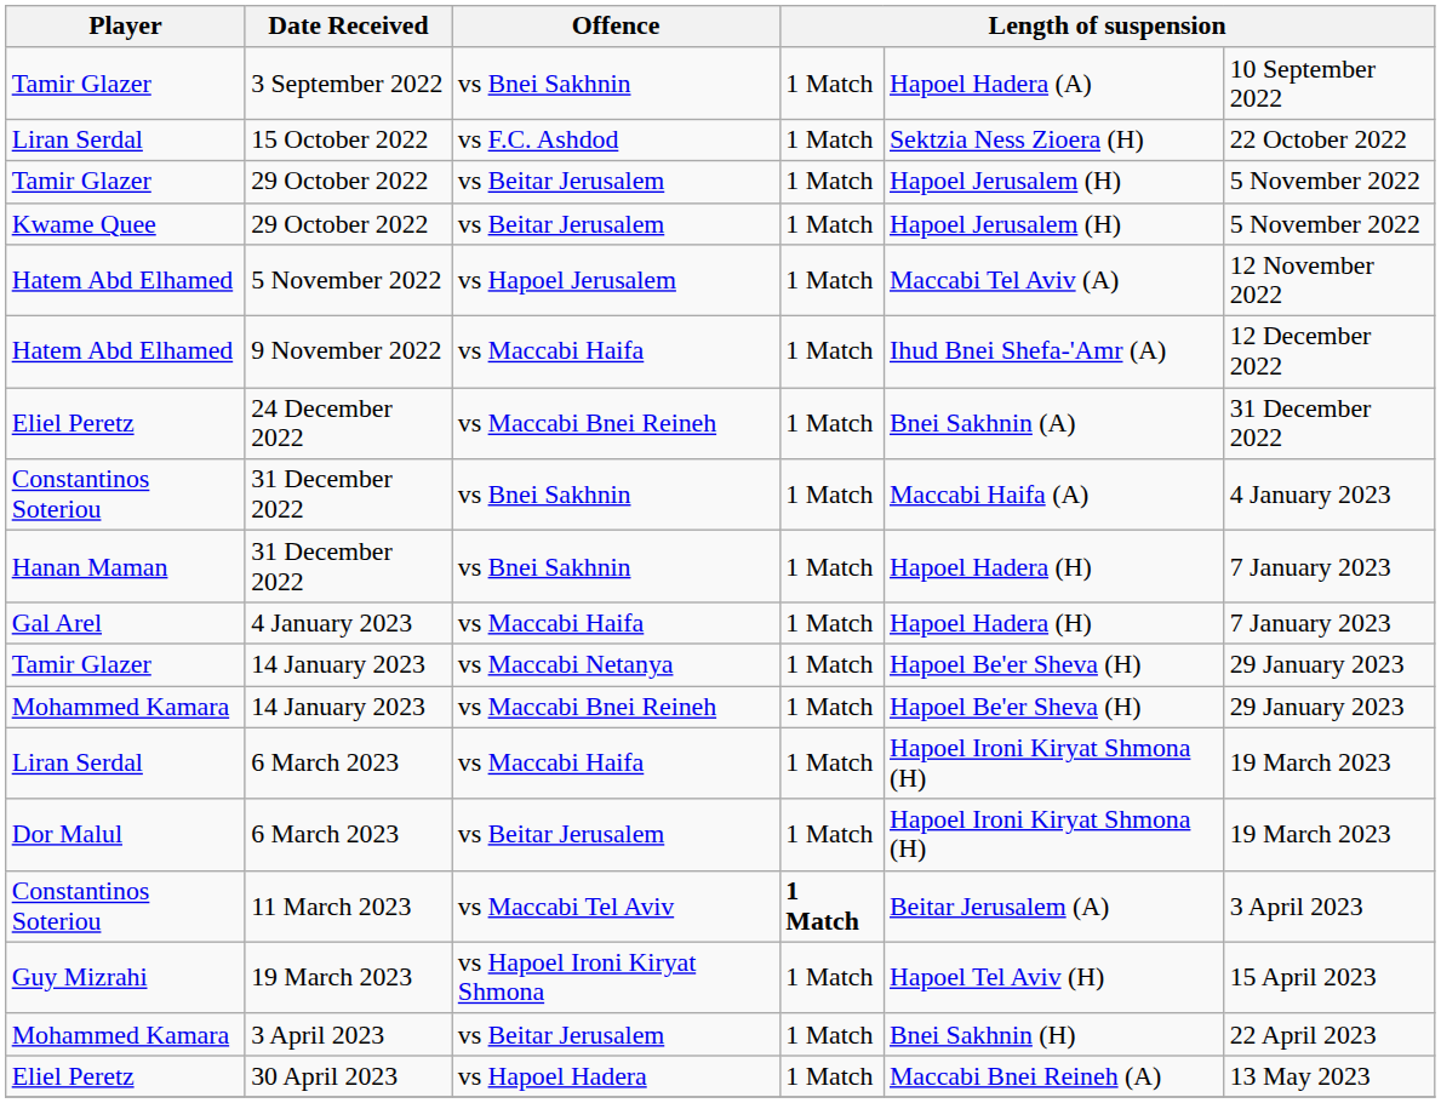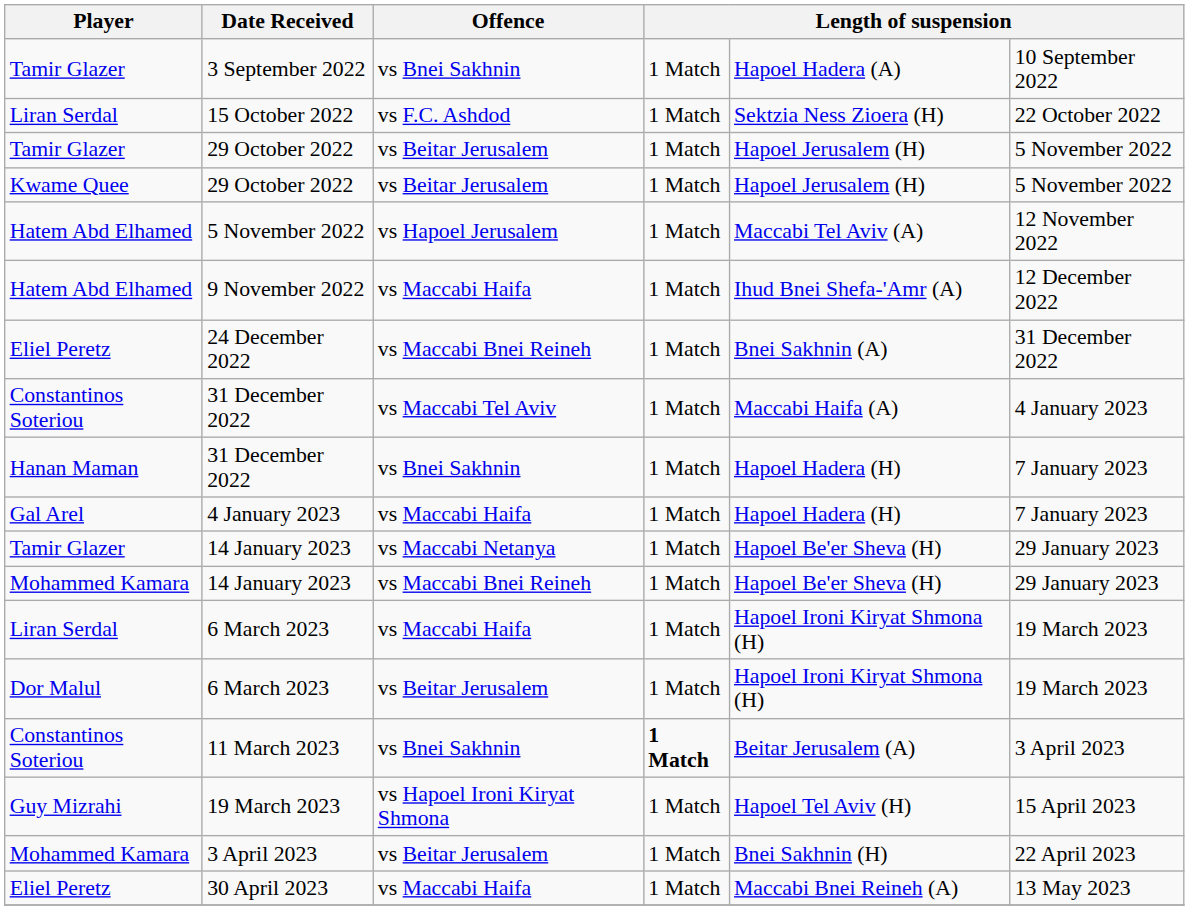 <table class="wikitable">
 <tr>
 <th>Player</th>
 <th>Date Received</th>
 <th>Offence</th>
 <th colspan="4">Length of suspension</th>
 </tr>
 <tr>
 <td><a href='#'>Tamir Glazer</a></td>
 <td>3 September 2022</td>
 <td> vs <a href='#'>Bnei Sakhnin</a></td>
 <td>1 Match</td>
 <td><a href='#'>Hapoel Hadera</a> (A)</td>
 <td>10 September 2022</td>
 </tr>
 <tr>
 <td><a href='#'>Liran Serdal</a></td>
 <td>15 October 2022</td>
 <td> vs <a href='#'>F.C. Ashdod</a></td>
 <td>1 Match</td>
 <td><a href='#'>Sektzia Ness Zioera</a> (H)</td>
 <td>22 October 2022</td>
 </tr>
 <tr>
 <td><a href='#'>Tamir Glazer</a></td>
 <td>29 October 2022</td>
 <td> vs <a href='#'>Beitar Jerusalem</a></td>
 <td>1 Match</td>
 <td><a href='#'>Hapoel Jerusalem</a> (H)</td>
 <td>5 November 2022</td>
 </tr>
 <tr>
 <td><a href='#'>Kwame Quee</a></td>
 <td>29 October 2022</td>
 <td> vs <a href='#'>Beitar Jerusalem</a></td>
 <td>1 Match</td>
 <td><a href='#'>Hapoel Jerusalem</a> (H)</td>
 <td>5 November 2022</td>
 </tr>
 <tr>
 <td><a href='#'>Hatem Abd Elhamed</a></td>
 <td>5 November 2022</td>
 <td> vs <a href='#'>Hapoel Jerusalem</a></td>
 <td>1 Match</td>
 <td><a href='#'>Maccabi Tel Aviv</a> (A)</td>
 <td>12 November 2022</td>
 </tr>
 <tr>
 <td><a href='#'>Hatem Abd Elhamed</a></td>
 <td>9 November 2022</td>
 <td> vs <a href='#'>Maccabi Haifa</a></td>
 <td>1 Match</td>
 <td><a href='#'>Ihud Bnei Shefa-'Amr</a> (A)</td>
 <td>12 December 2022</td>
 </tr>
 <tr>
 <td><a href='#'>Eliel Peretz</a></td>
 <td>24 December 2022</td>
 <td> vs <a href='#'>Maccabi Bnei Reineh</a></td>
 <td>1 Match</td>
 <td><a href='#'>Bnei Sakhnin</a> (A)</td>
 <td>31 December 2022</td>
 </tr>
 <tr>
 <td><a href='#'>Constantinos Soteriou</a></td>
 <td>31 December 2022</td>
-<td> vs <a href='#'>Bnei Sakhnin</a></td>
+<td> vs <a href='#'>Maccabi Tel Aviv</a></td>
 <td>1 Match</td>
 <td><a href='#'>Maccabi Haifa</a> (A)</td>
 <td>4 January 2023</td>
 </tr>
 <tr>
 <td><a href='#'>Hanan Maman</a></td>
 <td>31 December 2022</td>
 <td> vs <a href='#'>Bnei Sakhnin</a></td>
 <td>1 Match</td>
 <td><a href='#'>Hapoel Hadera</a> (H)</td>
 <td>7 January 2023</td>
 </tr>
 <tr>
 <td><a href='#'>Gal Arel</a></td>
 <td>4 January 2023</td>
 <td> vs <a href='#'>Maccabi Haifa</a></td>
 <td>1 Match</td>
 <td><a href='#'>Hapoel Hadera</a> (H)</td>
 <td>7 January 2023</td>
 </tr>
 <tr>
 <td><a href='#'>Tamir Glazer</a></td>
 <td>14 January 2023</td>
 <td> vs <a href='#'>Maccabi Netanya</a></td>
 <td>1 Match</td>
 <td><a href='#'>Hapoel Be'er Sheva</a> (H)</td>
 <td>29 January 2023</td>
 </tr>
 <tr>
 <td><a href='#'>Mohammed Kamara</a></td>
 <td>14 January 2023</td>
 <td> vs <a href='#'>Maccabi Bnei Reineh</a></td>
 <td>1 Match</td>
 <td><a href='#'>Hapoel Be'er Sheva</a> (H)</td>
 <td>29 January 2023</td>
 </tr>
 <tr>
 <td><a href='#'>Liran Serdal</a></td>
 <td>6 March 2023</td>
 <td> vs <a href='#'>Maccabi Haifa</a></td>
 <td>1 Match</td>
 <td><a href='#'>Hapoel Ironi Kiryat Shmona</a> (H)</td>
 <td>19 March 2023</td>
 </tr>
 <tr>
 <td><a href='#'>Dor Malul</a></td>
 <td>6 March 2023</td>
 <td> vs <a href='#'>Beitar Jerusalem</a></td>
 <td>1 Match</td>
 <td><a href='#'>Hapoel Ironi Kiryat Shmona</a> (H)</td>
 <td>19 March 2023</td>
 </tr>
 <tr>
 <td><a href='#'>Constantinos Soteriou</a></td>
 <td>11 March 2023</td>
-<td> vs <a href='#'>Maccabi Tel Aviv</a></td>
+<td> vs <a href='#'>Bnei Sakhnin</a></td>
 <td><strong>1 Match</strong></td>
 <td><a href='#'>Beitar Jerusalem</a> (A)</td>
 <td>3 April 2023</td>
 </tr>
 <tr>
 <td><a href='#'>Guy Mizrahi</a></td>
 <td>19 March 2023</td>
 <td> vs <a href='#'>Hapoel Ironi Kiryat Shmona</a></td>
 <td>1 Match</td>
 <td><a href='#'>Hapoel Tel Aviv</a> (H)</td>
 <td>15 April 2023</td>
 </tr>
 <tr>
 <td><a href='#'>Mohammed Kamara</a></td>
 <td>3 April 2023</td>
 <td> vs <a href='#'>Beitar Jerusalem</a></td>
 <td>1 Match</td>
 <td><a href='#'>Bnei Sakhnin</a> (H)</td>
 <td>22 April 2023</td>
 </tr>
 <tr>
 <td><a href='#'>Eliel Peretz</a></td>
 <td>30 April 2023</td>
-<td> vs <a href='#'>Hapoel Hadera</a></td>
+<td> vs <a href='#'>Maccabi Haifa</a></td>
 <td>1 Match</td>
 <td><a href='#'>Maccabi Bnei Reineh</a> (A)</td>
 <td>13 May 2023</td>
 </tr>
 <tr>
 </tr>
 </table>
